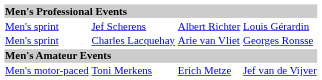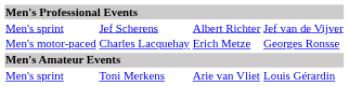 <table>
 <tr bgcolor="#cccccc">
 <td colspan=7><strong>Men's Professional Events</strong></td>
 </tr>
 <tr>
 <td><a href='#'>Men's sprint</a> <br></td>
 <td><a href='#'>Jef Scherens</a><br></td>
 <td><a href='#'>Albert Richter</a><br></td>
-<td><a href='#'>Louis Gérardin</a><br></td>
+<td><a href='#'>Jef van de Vijver</a> <br></td>
 </tr>
 <tr>
-<td><a href='#'>Men's sprint</a> <br></td>
+<td><a href='#'>Men's motor-paced</a><br></td>
 <td><a href='#'>Charles Lacquehay</a><br></td>
-<td><a href='#'>Arie van Vliet</a> <br></td>
+<td><a href='#'>Erich Metze</a><br></td>
 <td><a href='#'>Georges Ronsse</a><br></td>
 </tr>
 <tr bgcolor="#cccccc">
 <td colspan=7><strong>Men's Amateur Events</strong></td>
 </tr>
 <tr>
-<td><a href='#'>Men's motor-paced</a><br></td>
+<td><a href='#'>Men's sprint</a> <br></td>
 <td><a href='#'>Toni Merkens</a><br></td>
-<td><a href='#'>Erich Metze</a><br></td>
-<td><a href='#'>Jef van de Vijver</a> <br></td>
+<td><a href='#'>Arie van Vliet</a> <br></td>
+<td><a href='#'>Louis Gérardin</a><br></td>
 </tr>
 </table>
